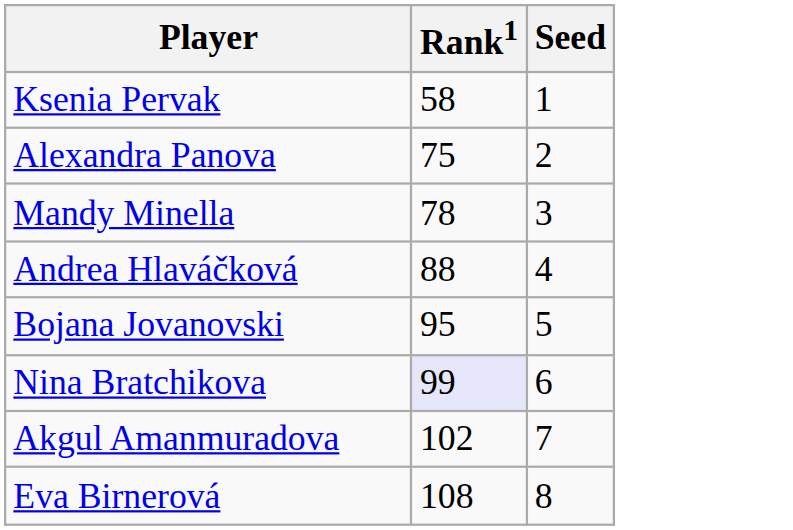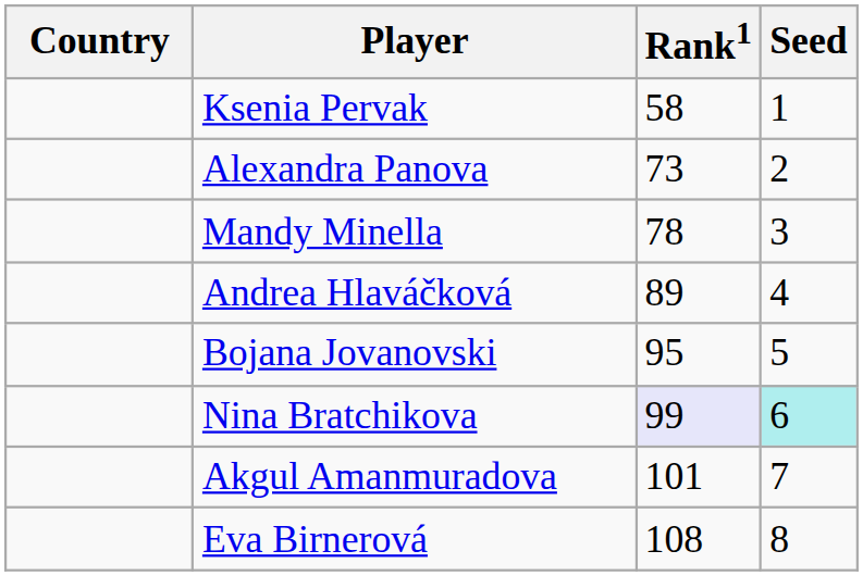 <table class="sortable wikitable">
 <tr>
+<th width="70">Country</th>
 <th width="175">Player</th>
 <th>Rank<sup>1</sup></th>
 <th>Seed</th>
 </tr>
 <tr>
+<td></td>
 <td><a href='#'>Ksenia Pervak</a></td>
 <td>58</td>
 <td>1</td>
 </tr>
 <tr>
+<td></td>
 <td><a href='#'>Alexandra Panova</a></td>
-<td>75</td>
+<td>73</td>
 <td>2</td>
 </tr>
 <tr>
+<td></td>
 <td><a href='#'>Mandy Minella</a></td>
 <td>78</td>
 <td>3</td>
 </tr>
 <tr>
+<td></td>
 <td><a href='#'>Andrea Hlaváčková</a></td>
-<td>88</td>
+<td>89</td>
 <td>4</td>
 </tr>
 <tr>
+<td></td>
 <td><a href='#'>Bojana Jovanovski</a></td>
 <td>95</td>
 <td>5</td>
 </tr>
 <tr>
+<td></td>
 <td><a href='#'>Nina Bratchikova</a></td>
 <td style="background: lavender;">99</td>
-<td>6</td>
+<td style="background: paleturquoise;">6</td>
 </tr>
 <tr>
+<td></td>
 <td><a href='#'>Akgul Amanmuradova</a></td>
-<td>102</td>
+<td>101</td>
 <td>7</td>
 </tr>
 <tr>
+<td></td>
 <td><a href='#'>Eva Birnerová</a></td>
 <td>108</td>
 <td>8</td>
 </tr>
 </table>
